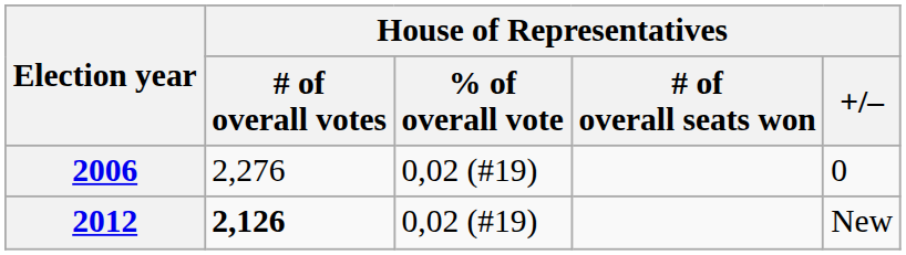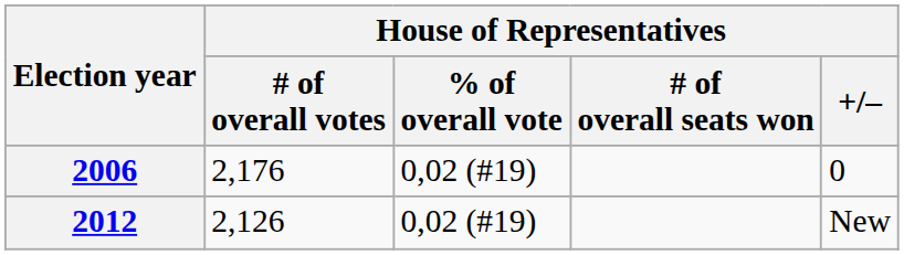 <table class=wikitable>
 <tr>
 <th rowspan=2>Election year</th>
 <th colspan=4>House of Representatives</th>
 </tr>
 <tr>
 <th># of<br>overall votes</th>
 <th>% of<br>overall vote</th>
 <th># of<br>overall seats won</th>
 <th>+/–</th>
 </tr>
 <tr>
 <th><a href='#'>2006</a></th>
-<td>2,276</td>
+<td>2,176</td>
 <td>0,02 (#19)</td>
 <td></td>
 <td> 0</td>
 </tr>
 <tr>
 <th><a href='#'>2012</a></th>
-<td><strong>2,126</strong></td>
+<td>2,126</td>
 <td>0,02 (#19)</td>
 <td></td>
 <td>New</td>
 </tr>
 </table>
